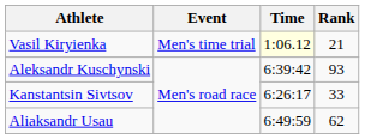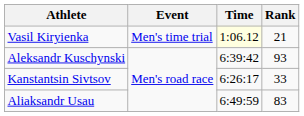 <table class=wikitable style="font-size:90%">
 <tr>
 <th>Athlete</th>
 <th>Event</th>
 <th>Time</th>
 <th>Rank</th>
 </tr>
 <tr align=center>
 <td align=left><a href='#'>Vasil Kiryienka</a></td>
 <td align=left><a href='#'>Men's time trial</a></td>
 <td style="background: lightyellow;">1:06.12</td>
 <td>21</td>
 </tr>
 <tr align=center>
 <td align=left><a href='#'>Aleksandr Kuschynski</a></td>
 <td align=left rowspan=3><a href='#'>Men's road race</a></td>
 <td>6:39:42</td>
 <td>93</td>
 </tr>
 <tr align=center>
 <td align=left><a href='#'>Kanstantsin Sivtsov</a></td>
 <td>6:26:17</td>
 <td>33</td>
 </tr>
 <tr align=center>
 <td align=left><a href='#'>Aliaksandr Usau</a></td>
 <td>6:49:59</td>
-<td>62</td>
+<td>83</td>
 </tr>
 </table>
